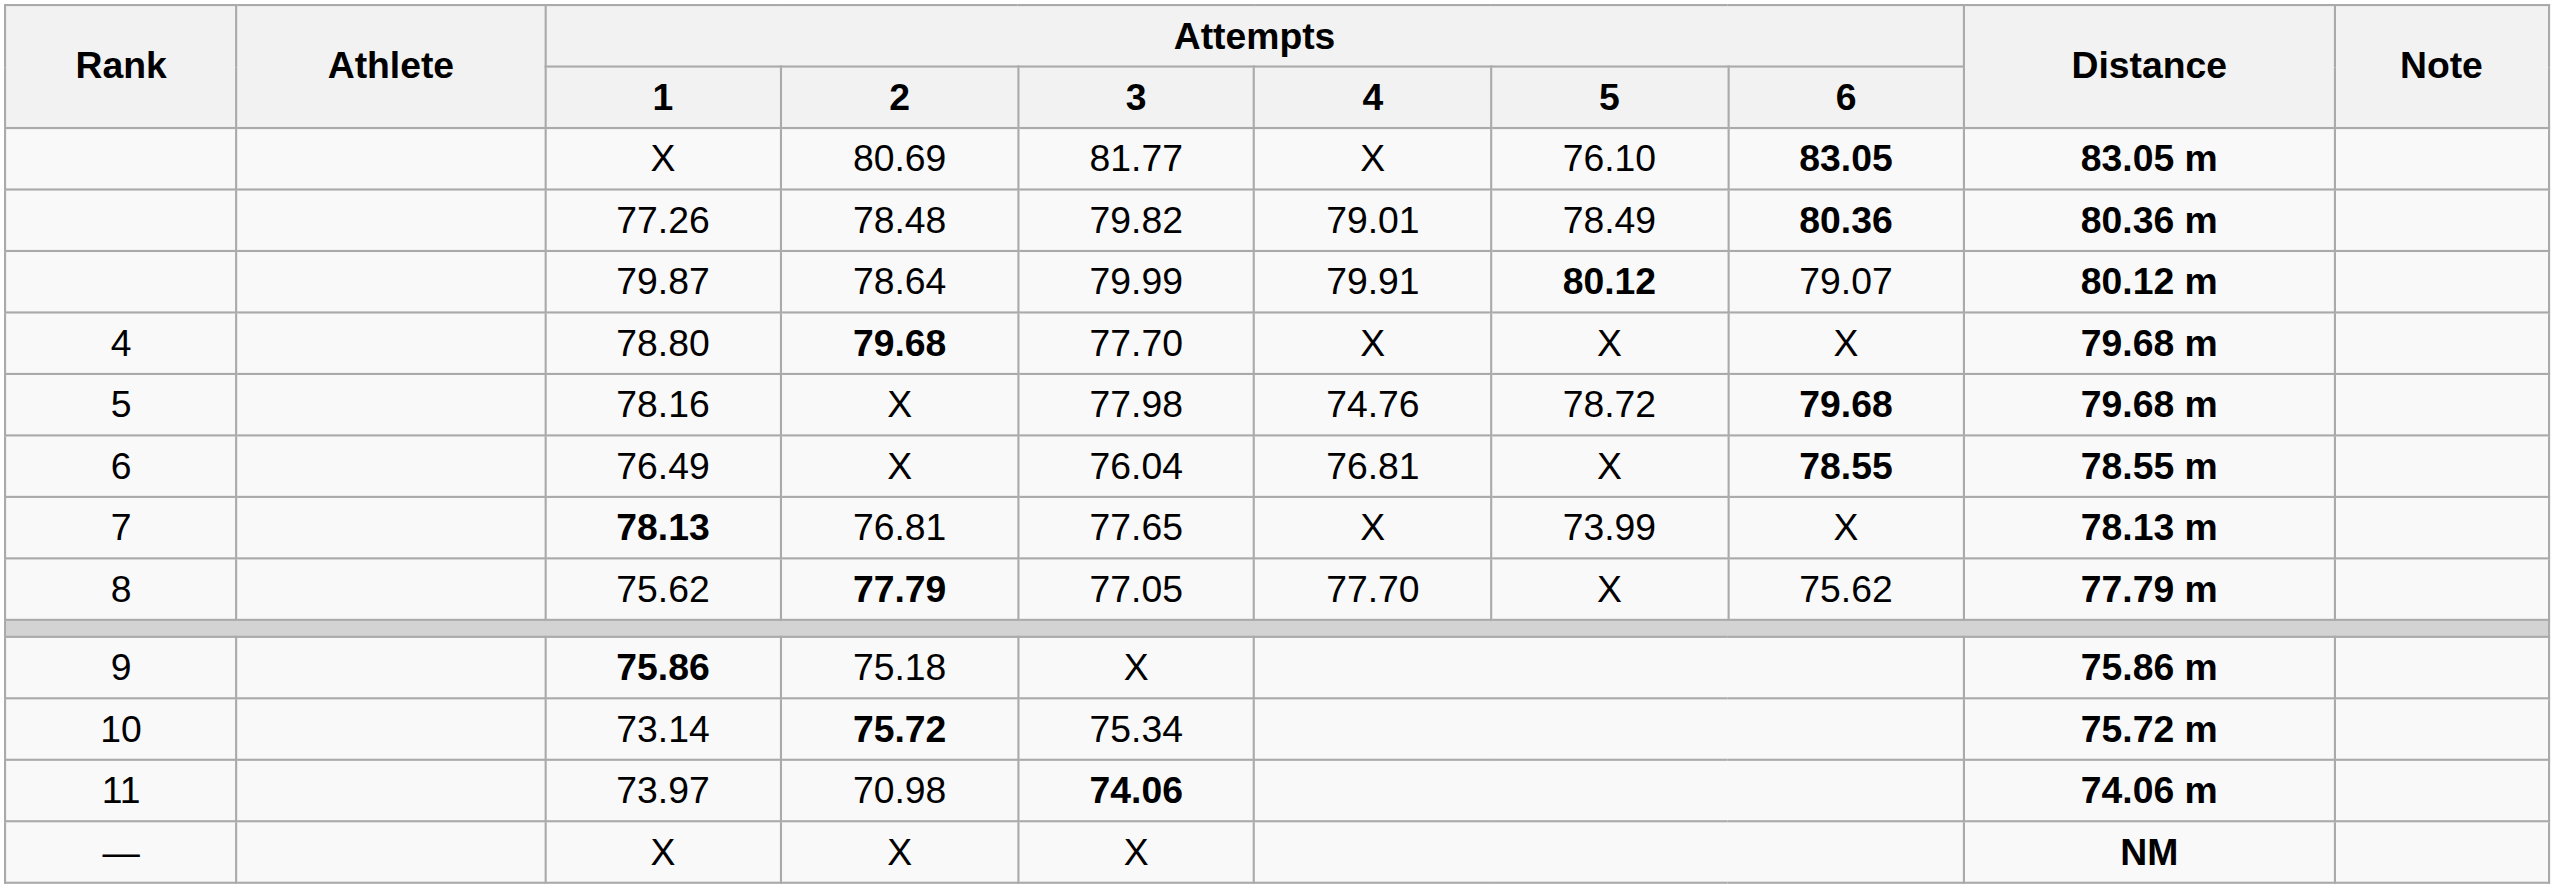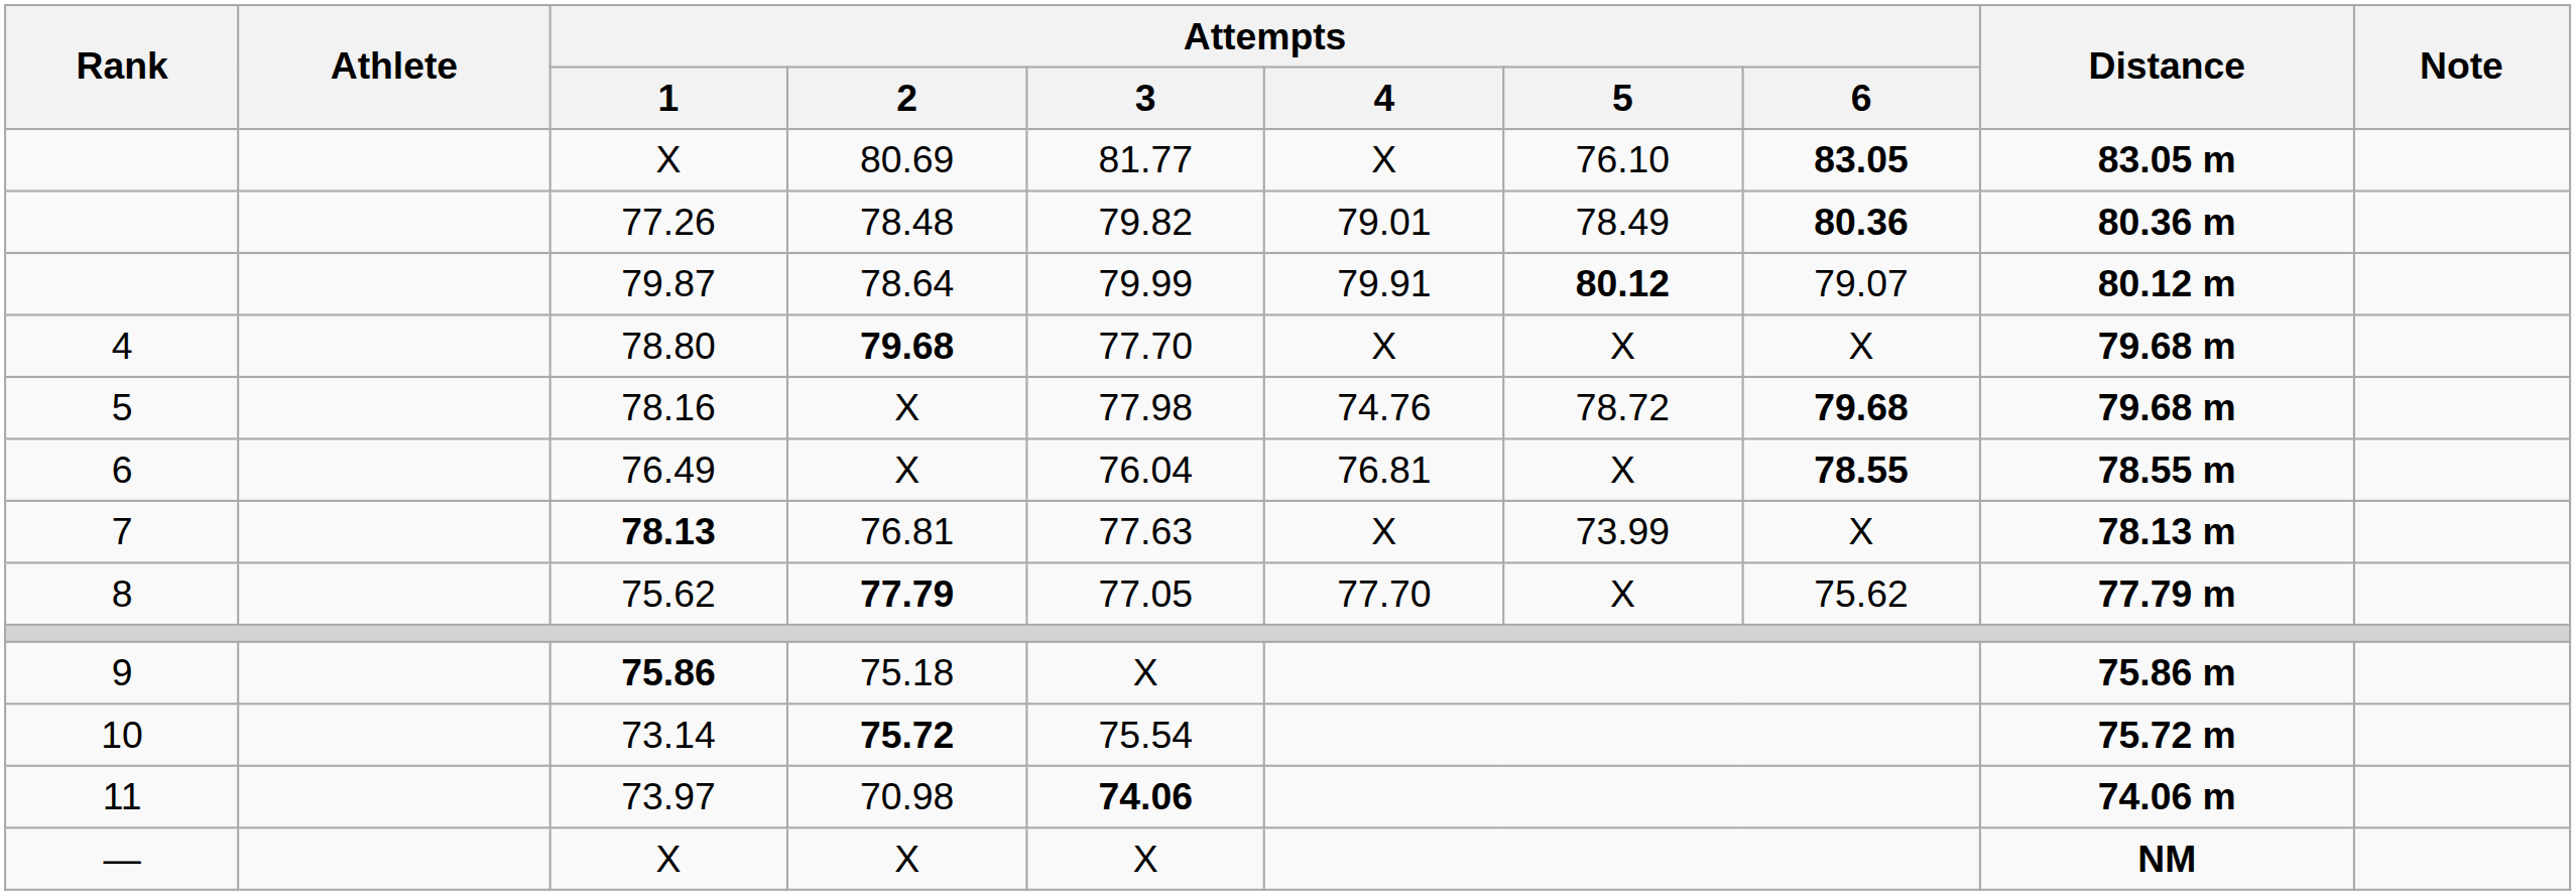 <table class="wikitable" style=" text-align:center; font-size:110%;" width="95%">
 <tr>
 <th rowspan="2">Rank</th>
 <th rowspan="2">Athlete</th>
 <th colspan="6">Attempts</th>
 <th rowspan="2">Distance</th>
 <th rowspan="2">Note</th>
 </tr>
 <tr>
 <th>1</th>
 <th>2</th>
 <th>3</th>
 <th>4</th>
 <th>5</th>
 <th>6</th>
 </tr>
 <tr>
 <td></td>
 <td align=left></td>
 <td>X</td>
 <td>80.69</td>
 <td>81.77</td>
 <td>X</td>
 <td>76.10</td>
 <td><strong>83.05</strong></td>
 <td><strong>83.05 m </strong></td>
 <td></td>
 </tr>
 <tr>
 <td></td>
 <td align=left></td>
 <td>77.26</td>
 <td>78.48</td>
 <td>79.82</td>
 <td>79.01</td>
 <td>78.49</td>
 <td><strong>80.36</strong></td>
 <td><strong>80.36 m </strong></td>
 <td></td>
 </tr>
 <tr>
 <td></td>
 <td align=left></td>
 <td>79.87</td>
 <td>78.64</td>
 <td>79.99</td>
 <td>79.91</td>
 <td><strong>80.12</strong></td>
 <td>79.07</td>
 <td><strong>80.12 m </strong></td>
 <td></td>
 </tr>
 <tr>
 <td>4</td>
 <td align=left></td>
 <td>78.80</td>
 <td><strong>79.68</strong></td>
 <td>77.70</td>
 <td>X</td>
 <td>X</td>
 <td>X</td>
 <td><strong>79.68 m </strong></td>
 <td></td>
 </tr>
 <tr>
 <td>5</td>
 <td align=left></td>
 <td>78.16</td>
 <td>X</td>
 <td>77.98</td>
 <td>74.76</td>
 <td>78.72</td>
 <td><strong>79.68</strong></td>
 <td><strong>79.68 m </strong></td>
 <td></td>
 </tr>
 <tr>
 <td>6</td>
 <td align=left></td>
 <td>76.49</td>
 <td>X</td>
 <td>76.04</td>
 <td>76.81</td>
 <td>X</td>
 <td><strong>78.55</strong></td>
 <td><strong>78.55 m </strong></td>
 <td></td>
 </tr>
 <tr>
 <td>7</td>
 <td align=left></td>
 <td><strong>78.13</strong></td>
 <td>76.81</td>
-<td>77.65</td>
+<td>77.63</td>
 <td>X</td>
 <td>73.99</td>
 <td>X</td>
 <td><strong>78.13 m </strong></td>
 <td></td>
 </tr>
 <tr>
 <td>8</td>
 <td align=left></td>
 <td>75.62</td>
 <td><strong>77.79</strong></td>
 <td>77.05</td>
 <td>77.70</td>
 <td>X</td>
 <td>75.62</td>
 <td><strong>77.79 m </strong></td>
 <td></td>
 </tr>
 <tr>
 <td colspan=10 bgcolor=lightgray></td>
 </tr>
 <tr>
 <td>9</td>
 <td align=left></td>
 <td><strong>75.86</strong></td>
 <td>75.18</td>
 <td>X</td>
 <td colspan=3></td>
 <td><strong>75.86 m </strong></td>
 <td></td>
 </tr>
 <tr>
 <td>10</td>
 <td align=left></td>
 <td>73.14</td>
 <td><strong>75.72</strong></td>
-<td>75.34</td>
+<td>75.54</td>
 <td colspan=3></td>
 <td><strong>75.72 m </strong></td>
 <td></td>
 </tr>
 <tr>
 <td>11</td>
 <td align=left></td>
 <td>73.97</td>
 <td>70.98</td>
 <td><strong>74.06</strong></td>
 <td colspan="3"></td>
 <td><strong>74.06 m </strong></td>
 <td></td>
 </tr>
 <tr>
 <td>—</td>
 <td align=left></td>
 <td>X</td>
 <td>X</td>
 <td>X</td>
 <td colspan=3></td>
 <td><strong>NM </strong></td>
 <td></td>
 </tr>
 </table>
